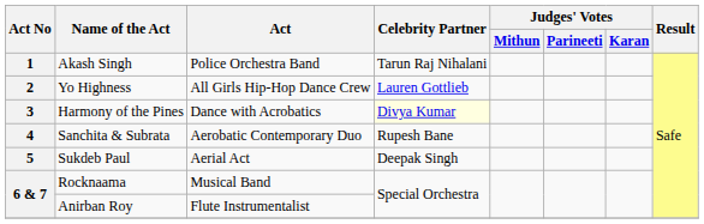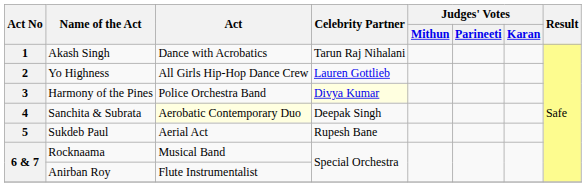 <table class="wikitable sortable mw-collapsible" style="font-size: 90%;">
 <tr>
 <th rowspan="2">Act No</th>
 <th rowspan="2">Name of the Act</th>
 <th rowspan="2">Act</th>
 <th rowspan="2">Celebrity Partner</th>
 <th colspan="3">Judges' Votes</th>
 <th rowspan="2">Result</th>
 </tr>
 <tr>
 <th><a href='#'>Mithun</a></th>
 <th><a href='#'>Parineeti</a></th>
 <th><a href='#'>Karan</a></th>
 </tr>
 <tr>
 <th>1</th>
 <td>Akash Singh</td>
-<td>Police Orchestra Band</td>
+<td>Dance with Acrobatics</td>
 <td>Tarun Raj Nihalani</td>
 <td></td>
 <td></td>
 <td></td>
 <td rowspan="7" bgcolor="#fdfc8f">Safe</td>
 </tr>
 <tr>
 <th>2</th>
 <td>Yo Highness</td>
 <td>All Girls Hip-Hop Dance Crew</td>
 <td><a href='#'>Lauren Gottlieb</a></td>
 <td></td>
 <td></td>
 <td></td>
 </tr>
 <tr>
 <th>3</th>
 <td>Harmony of the Pines</td>
-<td>Dance with Acrobatics</td>
+<td>Police Orchestra Band</td>
 <td style="background: lightyellow;"><a href='#'>Divya Kumar</a></td>
 <td></td>
 <td></td>
 <td></td>
 </tr>
 <tr>
 <th>4</th>
 <td>Sanchita & Subrata</td>
-<td>Aerobatic Contemporary Duo</td>
-<td>Rupesh Bane</td>
+<td style="background: lightyellow;">Aerobatic Contemporary Duo</td>
+<td>Deepak Singh</td>
 <td></td>
 <td></td>
 <td></td>
 </tr>
 <tr>
 <th>5</th>
 <td>Sukdeb Paul</td>
 <td>Aerial Act</td>
-<td>Deepak Singh</td>
+<td>Rupesh Bane</td>
 <td></td>
 <td></td>
 <td></td>
 </tr>
 <tr>
 <th rowspan="2">6 & 7</th>
 <td>Rocknaama</td>
 <td>Musical Band</td>
 <td rowspan="2">Special Orchestra</td>
 <td rowspan="2"></td>
 <td rowspan="2"></td>
 <td rowspan="2"></td>
 </tr>
 <tr>
 <td>Anirban Roy</td>
 <td>Flute Instrumentalist</td>
 </tr>
 <tr>
 </tr>
 </table>
